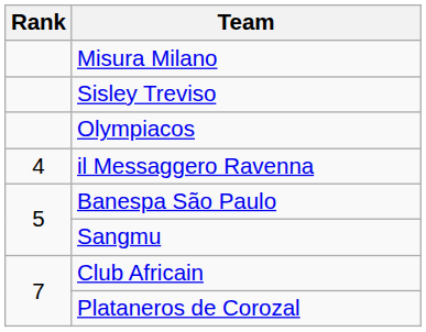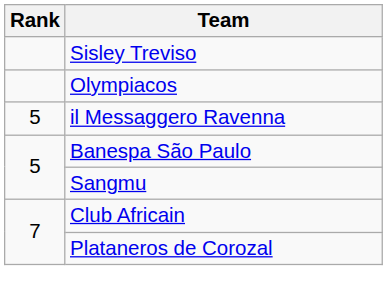 <table class="wikitable" style="text-align:center;">
 <tr>
 <th width=40>Rank</th>
 <th width=240>Team</th>
-</tr>
-<tr>
-<td></td>
-<td style="text-align:left;"> <a href='#'>Misura Milano</a></td>
 </tr>
 <tr>
 <td></td>
 <td style="text-align:left;"> <a href='#'>Sisley Treviso</a></td>
 </tr>
 <tr>
 <td></td>
 <td style="text-align:left;"> <a href='#'>Olympiacos</a></td>
 </tr>
 <tr>
-<td>4</td>
+<td>5</td>
 <td style="text-align:left;"> <a href='#'>il Messaggero Ravenna</a></td>
 </tr>
 <tr>
 <td rowspan=2>5</td>
 <td style="text-align:left;"> <a href='#'>Banespa São Paulo</a></td>
 </tr>
 <tr>
 <td style="text-align:left;"> <a href='#'>Sangmu</a></td>
 </tr>
 <tr>
 <td rowspan=2>7</td>
 <td style="text-align:left;"> <a href='#'>Club Africain</a></td>
 </tr>
 <tr>
 <td style="text-align:left;"> <a href='#'>Plataneros de Corozal</a></td>
 </tr>
 </table>
